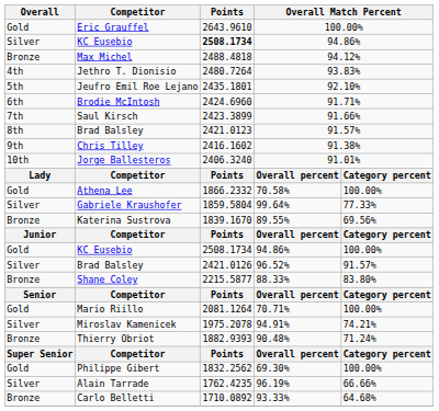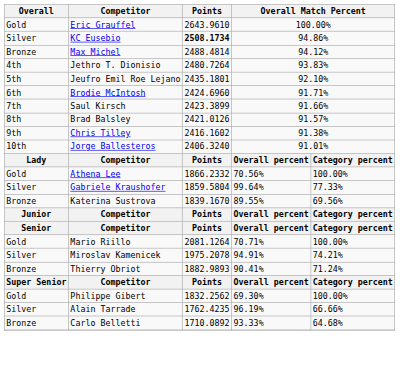 <table class="wikitable sortable" style="text-align: left;">
 <tr>
 <th>Overall</th>
 <th>Competitor</th>
 <th>Points</th>
 <th colspan="2">Overall Match Percent</th>
 </tr>
 <tr>
 <td> Gold</td>
 <td><a href='#'>Eric Grauffel</a></td>
 <td>2643.9610</td>
 <td colspan="2" style="text-align: center;">100.00%</td>
 </tr>
 <tr>
 <td> Silver</td>
 <td><a href='#'>KC Eusebio</a></td>
 <td><strong>2508.1734</strong></td>
 <td colspan="2" style="text-align: center;">94.86%</td>
 </tr>
 <tr>
 <td> Bronze</td>
 <td><a href='#'>Max Michel</a></td>
-<td>2488.4818</td>
+<td>2488.4814</td>
 <td colspan="2" style="text-align: center;">94.12%</td>
 </tr>
 <tr>
 <td>4th</td>
 <td>Jethro T. Dionisio</td>
 <td>2480.7264</td>
 <td colspan="2" style="text-align: center;">93.83%</td>
 </tr>
 <tr>
 <td>5th</td>
 <td>Jeufro Emil Roe Lejano</td>
 <td>2435.1801</td>
 <td colspan="2" style="text-align: center;">92.10%</td>
 </tr>
 <tr>
 <td>6th</td>
 <td><a href='#'>Brodie McIntosh</a></td>
 <td>2424.6960</td>
 <td colspan="2" style="text-align: center;">91.71%</td>
 </tr>
 <tr>
 <td>7th</td>
 <td>Saul Kirsch</td>
 <td>2423.3899</td>
 <td colspan="2" style="text-align: center;">91.66%</td>
 </tr>
 <tr>
 <td>8th</td>
 <td>Brad Balsley</td>
-<td>2421.0123</td>
+<td>2421.0126</td>
 <td colspan="2" style="text-align: center;">91.57%</td>
 </tr>
 <tr>
 <td>9th</td>
 <td><a href='#'>Chris Tilley</a></td>
 <td>2416.1602</td>
 <td colspan="2" style="text-align: center;">91.38%</td>
 </tr>
 <tr>
 <td>10th</td>
 <td><a href='#'>Jorge Ballesteros</a></td>
 <td>2406.3240</td>
 <td colspan="2" style="text-align: center;">91.01%</td>
 </tr>
 <tr>
 <th>Lady</th>
 <th>Competitor</th>
 <th>Points</th>
 <th>Overall percent</th>
 <th>Category percent</th>
 </tr>
 <tr>
 <td> Gold</td>
 <td><a href='#'>Athena Lee</a></td>
 <td>1866.2332</td>
-<td>70.58%</td>
+<td>70.56%</td>
 <td>100.00%</td>
 </tr>
 <tr>
 <td> Silver</td>
 <td><a href='#'>Gabriele Kraushofer</a></td>
 <td>1859.5804</td>
 <td>99.64%</td>
 <td>77.33%</td>
 </tr>
 <tr>
 <td> Bronze</td>
 <td>Katerina Sustrova</td>
 <td>1839.1670</td>
 <td>89.55%</td>
 <td>69.56%</td>
 </tr>
 <tr>
 <th>Junior</th>
 <th>Competitor</th>
 <th>Points</th>
 <th>Overall percent</th>
 <th>Category percent</th>
-</tr>
-<tr>
-<td> Gold</td>
-<td><a href='#'>KC Eusebio</a></td>
-<td>2508.1734</td>
-<td>94.86%</td>
-<td>100.00%</td>
-</tr>
-<tr>
-<td> Silver</td>
-<td>Brad Balsley</td>
-<td>2421.0126</td>
-<td>96.52%</td>
-<td>91.57%</td>
-</tr>
-<tr>
-<td> Bronze</td>
-<td><a href='#'>Shane Coley</a></td>
-<td>2215.5877</td>
-<td>88.33%</td>
-<td>83.80%</td>
 </tr>
 <tr>
 <th>Senior</th>
 <th>Competitor</th>
 <th>Points</th>
 <th>Overall percent</th>
 <th>Category percent</th>
 </tr>
 <tr>
 <td> Gold</td>
 <td>Mario Riillo</td>
 <td>2081.1264</td>
 <td>70.71%</td>
 <td>100.00%</td>
 </tr>
 <tr>
 <td> Silver</td>
 <td>Miroslav Kamenicek</td>
 <td>1975.2078</td>
 <td>94.91%</td>
 <td>74.21%</td>
 </tr>
 <tr>
 <td> Bronze</td>
 <td>Thierry Obriot</td>
-<td>1882.9393</td>
-<td>90.48%</td>
+<td>1882.9893</td>
+<td>90.41%</td>
 <td>71.24%</td>
 </tr>
 <tr>
 <th>Super Senior</th>
 <th>Competitor</th>
 <th>Points</th>
 <th>Overall percent</th>
 <th>Category percent</th>
 </tr>
 <tr>
 <td> Gold</td>
 <td>Philippe Gibert</td>
 <td>1832.2562</td>
 <td>69.30%</td>
 <td>100.00%</td>
 </tr>
 <tr>
 <td> Silver</td>
 <td>Alain Tarrade</td>
 <td>1762.4235</td>
 <td>96.19%</td>
 <td>66.66%</td>
 </tr>
 <tr>
 <td> Bronze</td>
 <td>Carlo Belletti</td>
 <td>1710.0892</td>
 <td>93.33%</td>
 <td>64.68%</td>
 </tr>
 <tr>
 </tr>
 </table>
